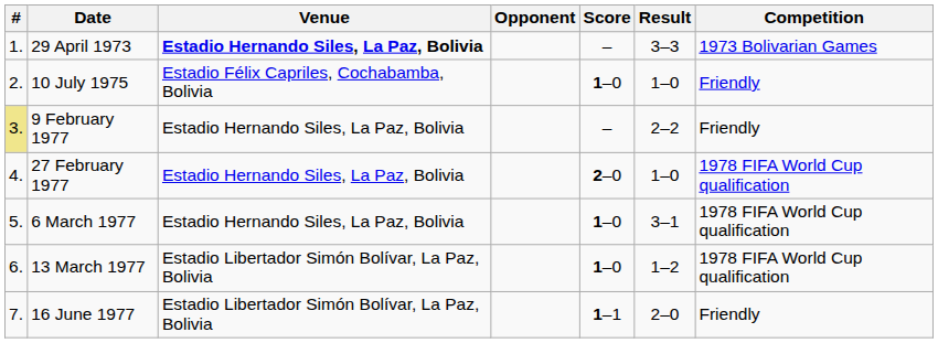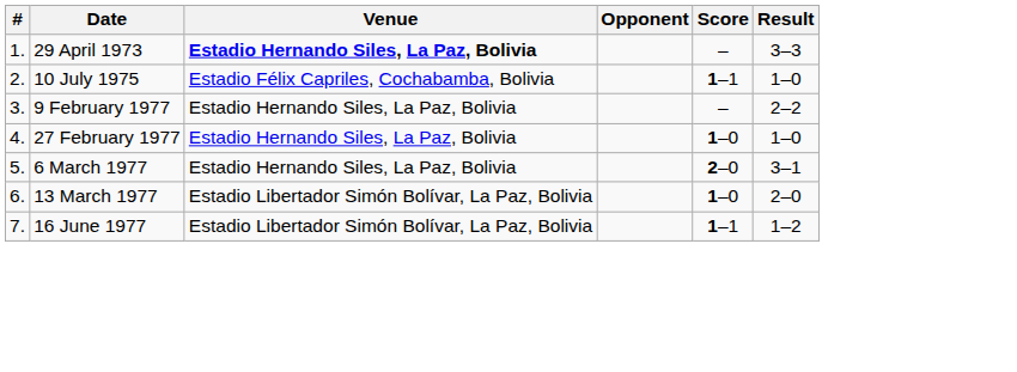 <table class="wikitable">
 <tr>
 <th>#</th>
 <th>Date</th>
 <th>Venue</th>
 <th>Opponent</th>
 <th>Score</th>
 <th>Result</th>
-<th>Competition</th>
 </tr>
 <tr>
 <td>1.</td>
 <td>29 April 1973</td>
 <td><strong><a href='#'>Estadio Hernando Siles</a>, <a href='#'>La Paz</a>, Bolivia</strong></td>
 <td></td>
 <td align=center>–</td>
 <td align=center>3–3</td>
-<td><a href='#'>1973 Bolivarian Games</a></td>
 </tr>
 <tr>
 <td>2.</td>
 <td>10 July 1975</td>
 <td><a href='#'>Estadio Félix Capriles</a>, <a href='#'>Cochabamba</a>, Bolivia</td>
 <td></td>
-<td align=center><strong>1</strong>–0</td>
+<td align=center><strong>1</strong>–1</td>
 <td align=center>1–0</td>
-<td><a href='#'>Friendly</a></td>
 </tr>
 <tr>
-<td style="background: khaki;">3.</td>
+<td>3.</td>
 <td>9 February 1977</td>
 <td>Estadio Hernando Siles, La Paz, Bolivia</td>
 <td></td>
 <td align=center>–</td>
 <td align=center>2–2</td>
-<td>Friendly</td>
 </tr>
 <tr>
 <td>4.</td>
 <td>27 February 1977</td>
 <td><a href='#'>Estadio Hernando Siles</a>, <a href='#'>La Paz</a>, Bolivia</td>
 <td></td>
-<td align=center><strong>2</strong>–0</td>
+<td align=center><strong>1</strong>–0</td>
 <td align=center>1–0</td>
-<td><a href='#'>1978 FIFA World Cup qualification</a></td>
 </tr>
 <tr>
 <td>5.</td>
 <td>6 March 1977</td>
 <td>Estadio Hernando Siles, La Paz, Bolivia</td>
 <td></td>
-<td align=center><strong>1</strong>–0</td>
+<td align=center><strong>2</strong>–0</td>
 <td align=center>3–1</td>
-<td>1978 FIFA World Cup qualification</td>
 </tr>
 <tr>
 <td>6.</td>
 <td>13 March 1977</td>
 <td>Estadio Libertador Simón Bolívar, La Paz, Bolivia</td>
 <td></td>
 <td align=center><strong>1</strong>–0</td>
-<td align=center>1–2</td>
-<td>1978 FIFA World Cup qualification</td>
+<td align=center>2–0</td>
 </tr>
 <tr>
 <td>7.</td>
 <td>16 June 1977</td>
 <td>Estadio Libertador Simón Bolívar, La Paz, Bolivia</td>
 <td></td>
 <td align=center><strong>1</strong>–1</td>
-<td align=center>2–0</td>
-<td>Friendly</td>
+<td align=center>1–2</td>
 </tr>
 </table>
